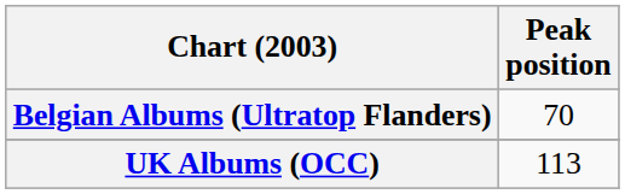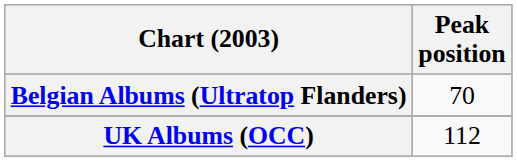 <table class="wikitable sortable plainrowheaders">
 <tr>
 <th scope="col">Chart (2003)</th>
 <th scope="col">Peak<br>position</th>
 </tr>
 <tr>
 <th scope="row"><a href='#'>Belgian Albums</a> (<a href='#'>Ultratop</a> Flanders)</th>
 <td align="center">70</td>
 </tr>
 <tr>
 </tr>
 <tr>
 <th scope="row"><a href='#'>UK Albums</a> (<a href='#'>OCC</a>)</th>
-<td align="center">113</td>
+<td align="center">112</td>
 </tr>
 </table>
